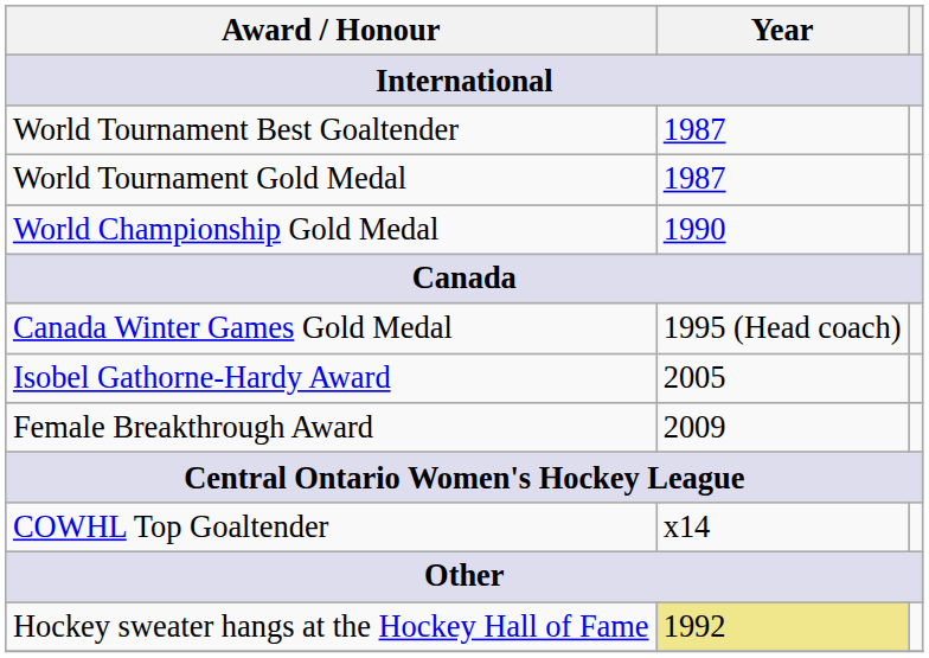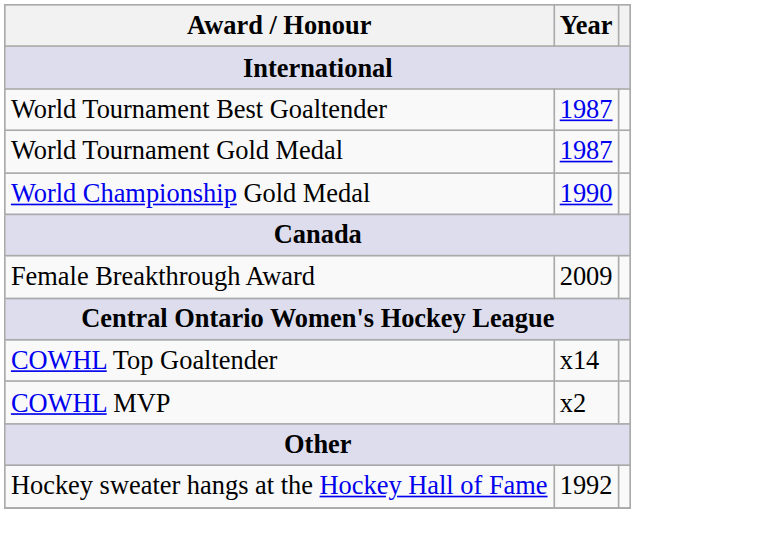 <table class="wikitable">
 <tr>
 <th scope="col">Award / Honour</th>
 <th>Year</th>
 <th scope="col"></th>
 </tr>
 <tr>
 <th colspan="3" style="background:#ddddee;">International</th>
 </tr>
 <tr>
 <td>World Tournament Best Goaltender</td>
 <td><a href='#'>1987</a></td>
 <td></td>
 </tr>
 <tr>
 <td>World Tournament Gold Medal</td>
 <td><a href='#'>1987</a></td>
 <td></td>
 </tr>
 <tr>
 <td><a href='#'>World Championship</a> Gold Medal</td>
 <td><a href='#'>1990</a></td>
 <td></td>
 </tr>
 <tr>
 <th colspan="3" style="background:#ddddee;">Canada</th>
 </tr>
 <tr>
-<td><a href='#'>Canada Winter Games</a> Gold Medal</td>
-<td>1995 (Head coach)</td>
-<td></td>
-</tr>
-<tr>
-<td><a href='#'>Isobel Gathorne-Hardy Award</a></td>
-<td>2005</td>
-<td></td>
-</tr>
-<tr>
 <td>Female Breakthrough Award</td>
 <td>2009</td>
 <td></td>
 </tr>
 <tr>
 <th colspan="3" style="background:#ddddee;">Central Ontario Women's Hockey League</th>
 </tr>
 <tr>
 <td><a href='#'>COWHL</a> Top Goaltender</td>
 <td>x14</td>
 <td></td>
 </tr>
 <tr>
+<td><a href='#'>COWHL</a> MVP</td>
+<td>x2</td>
+<td></td>
+</tr>
+<tr>
 <th colspan="3" style="background:#ddddee;">Other</th>
 </tr>
 <tr>
 <td>Hockey sweater hangs at the <a href='#'>Hockey Hall of Fame</a></td>
-<td style="background: khaki;">1992</td>
+<td>1992</td>
 <td></td>
 </tr>
 <tr>
 </tr>
 </table>
